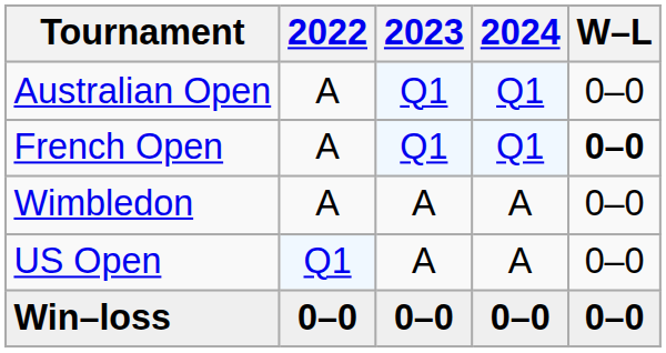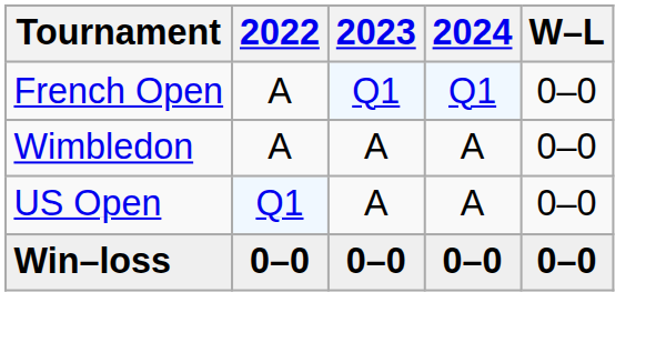 <table class="wikitable" style=text-align:center>
 <tr>
 <th>Tournament</th>
 <th><a href='#'>2022</a></th>
 <th><a href='#'>2023</a></th>
 <th><a href='#'>2024</a></th>
 <th>W–L</th>
 </tr>
 <tr>
-<td align=left><a href='#'>Australian Open</a></td>
+<td align=left><a href='#'>French Open</a></td>
 <td>A</td>
 <td bgcolor=#f0f8ff><a href='#'>Q1</a></td>
 <td bgcolor=#f0f8ff><a href='#'>Q1</a></td>
 <td>0–0</td>
-</tr>
-<tr>
-<td align=left><a href='#'>French Open</a></td>
-<td>A</td>
-<td bgcolor=#f0f8ff><a href='#'>Q1</a></td>
-<td bgcolor=#f0f8ff><a href='#'>Q1</a></td>
-<td><strong>0–0</strong></td>
 </tr>
 <tr>
 <td align=left><a href='#'>Wimbledon</a></td>
 <td>A</td>
 <td>A</td>
 <td>A</td>
 <td>0–0</td>
 </tr>
 <tr>
 <td align=left><a href='#'>US Open</a></td>
 <td bgcolor=#f0f8ff><a href='#'>Q1</a></td>
 <td>A</td>
 <td>A</td>
 <td>0–0</td>
 </tr>
 <tr style=background:#efefef;font-weight:bold>
 <td align=left>Win–loss</td>
 <td>0–0</td>
 <td>0–0</td>
 <td>0–0</td>
 <td>0–0</td>
 </tr>
 </table>
